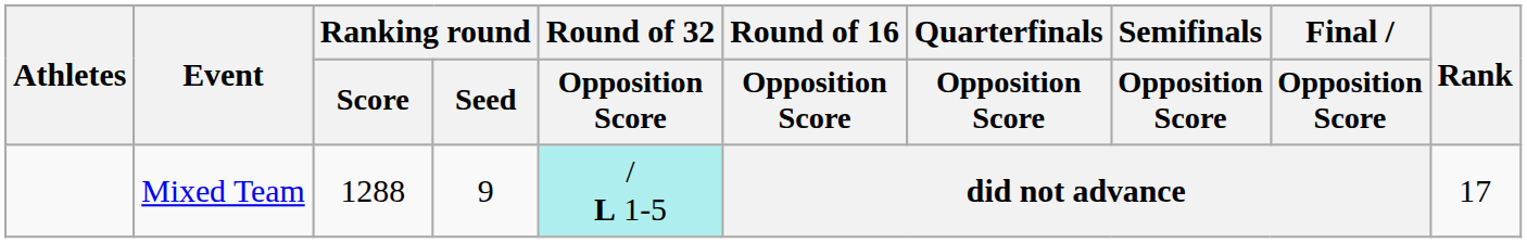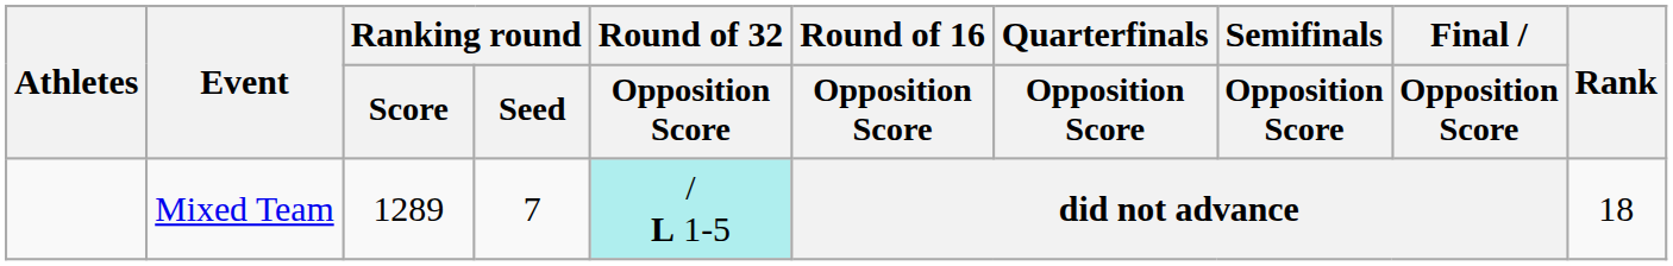 <table class="wikitable" style="font-size:90%;">
 <tr>
 <th rowspan="2">Athletes</th>
 <th rowspan="2">Event</th>
 <th colspan="2">Ranking round</th>
 <th>Round of 32</th>
 <th>Round of 16</th>
 <th>Quarterfinals</th>
 <th>Semifinals</th>
 <th>Final / </th>
 <th rowspan=2>Rank</th>
 </tr>
 <tr style="font-size:95%">
 <th>Score</th>
 <th>Seed</th>
 <th>Opposition<br>Score</th>
 <th>Opposition<br>Score</th>
 <th>Opposition<br>Score</th>
 <th>Opposition<br>Score</th>
 <th>Opposition<br>Score</th>
 </tr>
 <tr align=center>
 <td align=left> <br> </td>
 <td><a href='#'>Mixed Team</a></td>
-<td>1288</td>
-<td>9</td>
+<td>1289</td>
+<td>7</td>
 <td style="background: paleturquoise;"> /  <br> <strong>L</strong> 1-5</td>
 <th colspan=4>did not advance</th>
-<td>17</td>
+<td>18</td>
 </tr>
 </table>
